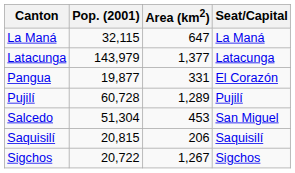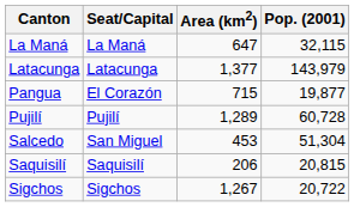 <table class="wikitable sortable">
 <tr>
 <th>Canton</th>
+<th>Seat/Capital</th>
+<th>Area (km<sup>2</sup>)</th>
 <th>Pop. (2001)</th>
-<th>Area (km<sup>2</sup>)</th>
-<th>Seat/Capital</th>
 </tr>
 <tr>
 <td><a href='#'>La Maná</a></td>
+<td><a href='#'>La Maná</a></td>
+<td align=right>647</td>
 <td align=right>32,115</td>
-<td align=right>647</td>
-<td><a href='#'>La Maná</a></td>
 </tr>
 <tr>
 <td><a href='#'>Latacunga</a></td>
+<td><a href='#'>Latacunga</a></td>
+<td align=right>1,377</td>
 <td align=right>143,979</td>
-<td align=right>1,377</td>
-<td><a href='#'>Latacunga</a></td>
 </tr>
 <tr>
 <td><a href='#'>Pangua</a></td>
+<td><a href='#'>El Corazón</a></td>
+<td align=right>715</td>
 <td align=right>19,877</td>
-<td align=right>331</td>
-<td><a href='#'>El Corazón</a></td>
 </tr>
 <tr>
 <td><a href='#'>Pujilí</a></td>
+<td><a href='#'>Pujilí</a></td>
+<td align=right>1,289</td>
 <td align=right>60,728</td>
-<td align=right>1,289</td>
-<td><a href='#'>Pujilí</a></td>
 </tr>
 <tr>
 <td><a href='#'>Salcedo</a></td>
+<td><a href='#'>San Miguel</a></td>
+<td align=right>453</td>
 <td align=right>51,304</td>
-<td align=right>453</td>
-<td><a href='#'>San Miguel</a></td>
 </tr>
 <tr>
 <td><a href='#'>Saquisilí</a></td>
+<td><a href='#'>Saquisilí</a></td>
+<td align=right>206</td>
 <td align=right>20,815</td>
-<td align=right>206</td>
-<td><a href='#'>Saquisilí</a></td>
 </tr>
 <tr>
 <td><a href='#'>Sigchos</a></td>
+<td><a href='#'>Sigchos</a></td>
+<td align=right>1,267</td>
 <td align=right>20,722</td>
-<td align=right>1,267</td>
-<td><a href='#'>Sigchos</a></td>
 </tr>
 </table>
